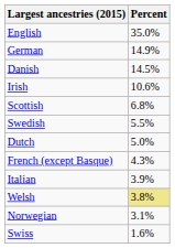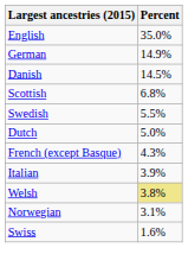 <table class="wikitable sortable collapsible" style="font-size: 90%;">
 <tr>
 <th>Largest ancestries (2015)</th>
 <th>Percent</th>
 </tr>
 <tr>
 <td><a href='#'>English</a></td>
 <td>35.0%</td>
 </tr>
 <tr>
 <td><a href='#'>German</a></td>
 <td>14.9%</td>
 </tr>
 <tr>
 <td><a href='#'>Danish</a></td>
 <td>14.5%</td>
-</tr>
-<tr>
-<td><a href='#'>Irish</a></td>
-<td>10.6%</td>
 </tr>
 <tr>
 <td><a href='#'>Scottish</a></td>
 <td>6.8%</td>
 </tr>
 <tr>
 <td><a href='#'>Swedish</a></td>
 <td>5.5%</td>
 </tr>
 <tr>
 <td><a href='#'>Dutch</a></td>
 <td>5.0%</td>
 </tr>
 <tr>
 <td><a href='#'>French (except Basque)</a></td>
 <td>4.3%</td>
 </tr>
 <tr>
 <td><a href='#'>Italian</a></td>
 <td>3.9%</td>
 </tr>
 <tr>
 <td><a href='#'>Welsh</a></td>
 <td style="background: khaki;">3.8%</td>
 </tr>
 <tr>
 <td><a href='#'>Norwegian</a></td>
 <td>3.1%</td>
 </tr>
 <tr>
 <td><a href='#'>Swiss</a></td>
 <td>1.6%</td>
 </tr>
 </table>
